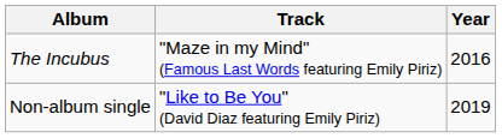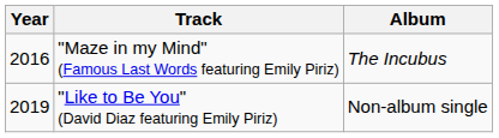 <table class="wikitable">
 <tr>
+<th>Year</th>
+<th>Track</th>
 <th>Album</th>
-<th>Track</th>
-<th>Year</th>
 </tr>
 <tr>
+<td>2016</td>
+<td>"Maze in my Mind"<br><small>(<a href='#'>Famous Last Words</a> featuring Emily Piriz)</small></td>
 <td><em>The Incubus</em></td>
-<td>"Maze in my Mind"<br><small>(<a href='#'>Famous Last Words</a> featuring Emily Piriz)</small></td>
-<td>2016</td>
 </tr>
 <tr>
+<td>2019</td>
+<td>"<a href='#'>Like to Be You</a>"<br><small>(David Diaz featuring Emily Piriz)</small></td>
 <td>Non-album single</td>
-<td>"<a href='#'>Like to Be You</a>"<br><small>(David Diaz featuring Emily Piriz)</small></td>
-<td>2019</td>
 </tr>
 </table>
